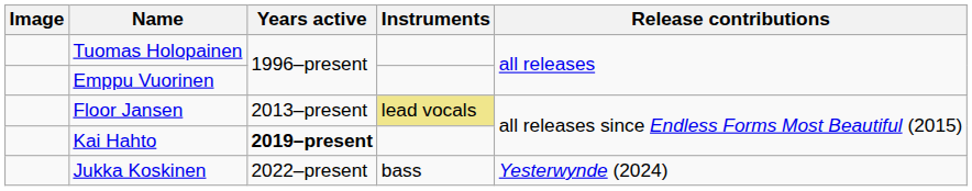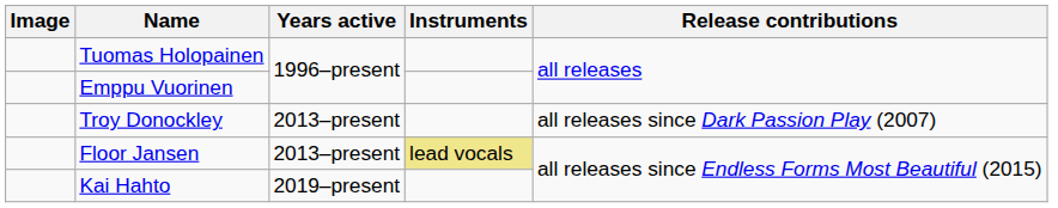 <table class="wikitable" border="1">
 <tr>
 <th scope="col">Image</th>
 <th scope="col">Name</th>
 <th scope="col">Years active</th>
 <th scope="col">Instruments</th>
 <th scope="col">Release contributions</th>
 </tr>
 <tr>
 <td></td>
 <td><a href='#'>Tuomas Holopainen</a></td>
 <td rowspan="2">1996–present</td>
 <td></td>
 <td rowspan="2"><a href='#'>all releases</a></td>
 </tr>
 <tr>
 <td></td>
 <td><a href='#'>Emppu Vuorinen</a></td>
 <td></td>
 </tr>
 <tr>
 <td></td>
+<td><a href='#'>Troy Donockley</a></td>
+<td>2013–present </td>
+<td></td>
+<td>all releases since <em><a href='#'>Dark Passion Play</a></em> (2007)</td>
+</tr>
+<tr>
+<td></td>
 <td><a href='#'>Floor Jansen</a></td>
 <td>2013–present </td>
 <td style="background: khaki;">lead vocals</td>
 <td rowspan="2">all releases since <em><a href='#'>Endless Forms Most Beautiful</a></em> (2015)</td>
 </tr>
 <tr>
 <td></td>
 <td><a href='#'>Kai Hahto</a></td>
-<td><strong>2019–present </strong></td>
+<td>2019–present </td>
 <td></td>
 </tr>
-<tr>
-<td></td>
-<td><a href='#'>Jukka Koskinen</a></td>
-<td>2022–present </td>
-<td>bass</td>
-<td><em><a href='#'>Yesterwynde</a></em> (2024)</td>
-</tr>
 </table>
